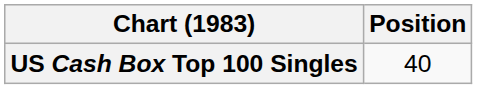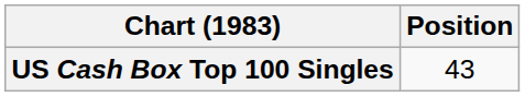 <table class="wikitable plainrowheaders" style="text-align:center">
 <tr>
 <th scope="col">Chart (1983)</th>
 <th scope="col">Position</th>
 </tr>
 <tr>
 <th scope="row">US <em>Cash Box</em> Top 100 Singles</th>
-<td>40</td>
+<td>43</td>
 </tr>
 </table>
